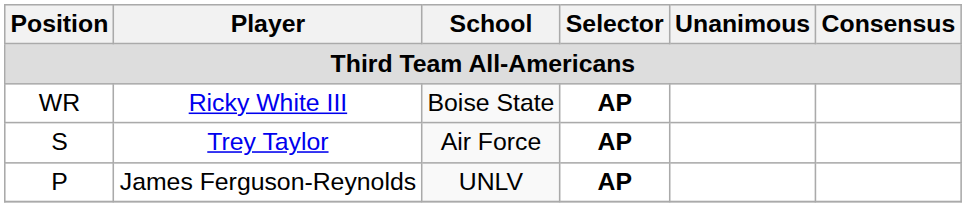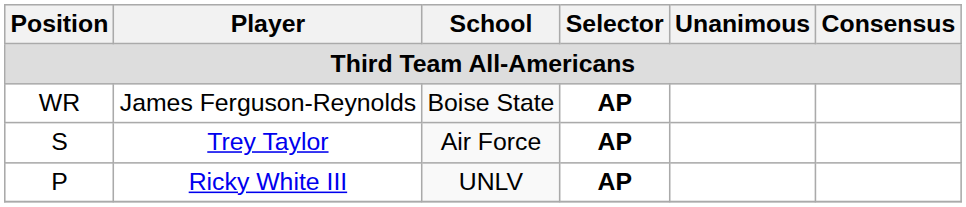 <table class="wikitable" border="0">
 <tr>
 <th>Position</th>
 <th>Player</th>
 <th>School</th>
 <th>Selector</th>
 <th>Unanimous</th>
 <th>Consensus</th>
 </tr>
 <tr>
 <td colspan="6" style="text-align:center; background:#ddd;"><strong>Third Team All-Americans</strong></td>
 </tr>
 <tr style="text-align:center;">
 <td style="background:white">WR</td>
-<td style="background:white"><a href='#'>Ricky White III</a></td>
+<td style="background:white">James Ferguson-Reynolds</td>
 <td style=>Boise State</td>
 <td style="background:white"><strong>AP</strong></td>
 <td style="background:white"></td>
 <td style="background:white"></td>
 </tr>
 <tr style="text-align:center;">
 <td style="background:white">S</td>
 <td style="background:white"><a href='#'>Trey Taylor</a></td>
 <td style=>Air Force</td>
 <td style="background:white"><strong>AP</strong></td>
 <td style="background:white"></td>
 <td style="background:white"></td>
 </tr>
 <tr style="text-align:center;">
 <td style="background:white">P</td>
-<td style="background:white">James Ferguson-Reynolds</td>
+<td style="background:white"><a href='#'>Ricky White III</a></td>
 <td style=>UNLV</td>
 <td style="background:white"><strong>AP</strong></td>
 <td style="background:white"></td>
 <td style="background:white"></td>
 </tr>
 <tr>
 </tr>
 </table>
